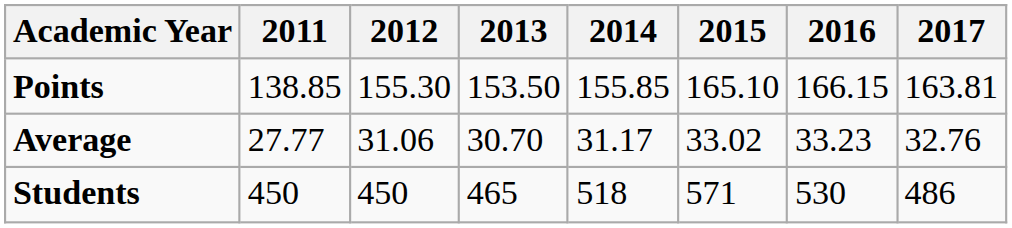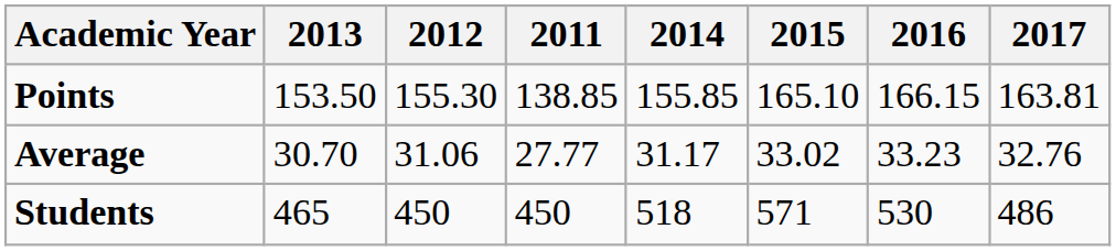 <table class="wikitable">
 <tr>
 <th>Academic Year</th>
+<th>2013</th>
+<th>2012</th>
 <th>2011</th>
-<th>2012</th>
-<th>2013</th>
 <th>2014</th>
 <th>2015</th>
 <th>2016</th>
 <th>2017</th>
 </tr>
 <tr>
 <td><strong>Points</strong></td>
+<td>153.50</td>
+<td>155.30</td>
 <td>138.85</td>
-<td>155.30</td>
-<td>153.50</td>
 <td>155.85</td>
 <td>165.10</td>
 <td>166.15</td>
 <td>163.81</td>
 </tr>
 <tr>
 <td><strong>Average</strong></td>
+<td>30.70</td>
+<td>31.06</td>
 <td>27.77</td>
-<td>31.06</td>
-<td>30.70</td>
 <td>31.17</td>
 <td>33.02</td>
 <td>33.23</td>
 <td>32.76</td>
 </tr>
 <tr>
 <td><strong>Students</strong></td>
+<td>465</td>
 <td>450</td>
 <td>450</td>
-<td>465</td>
 <td>518</td>
 <td>571</td>
 <td>530</td>
 <td>486</td>
 </tr>
 </table>
